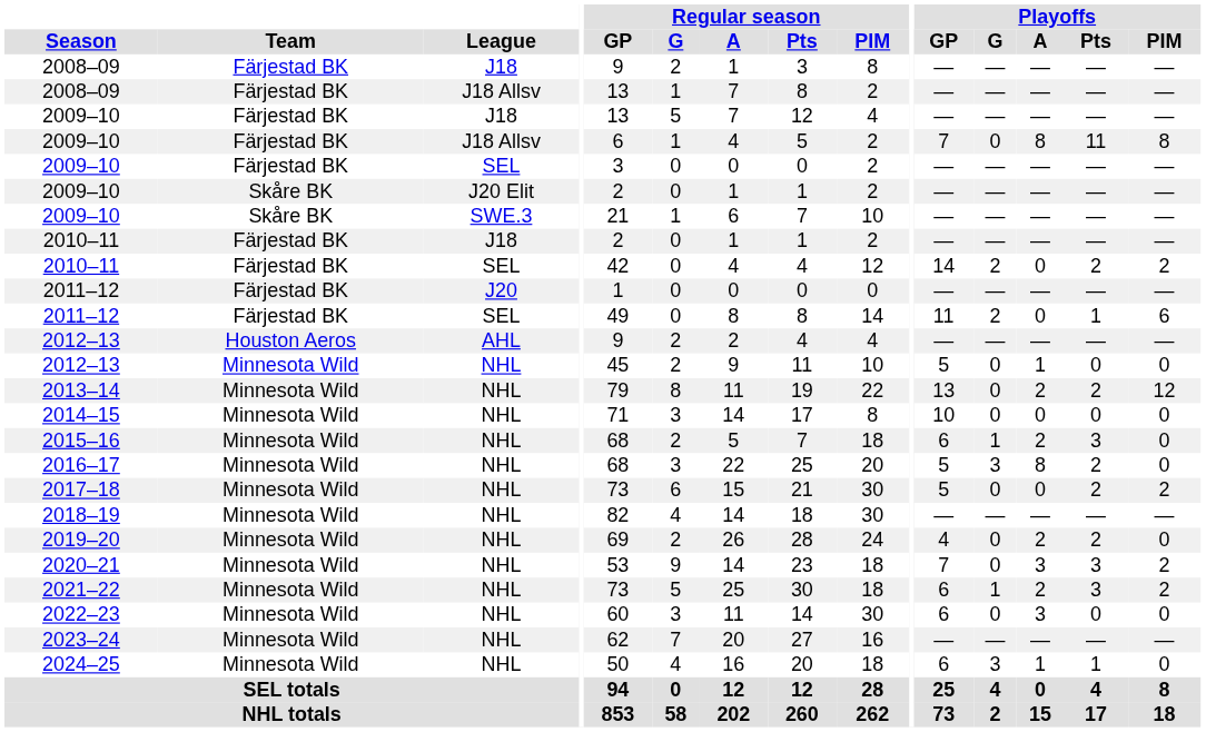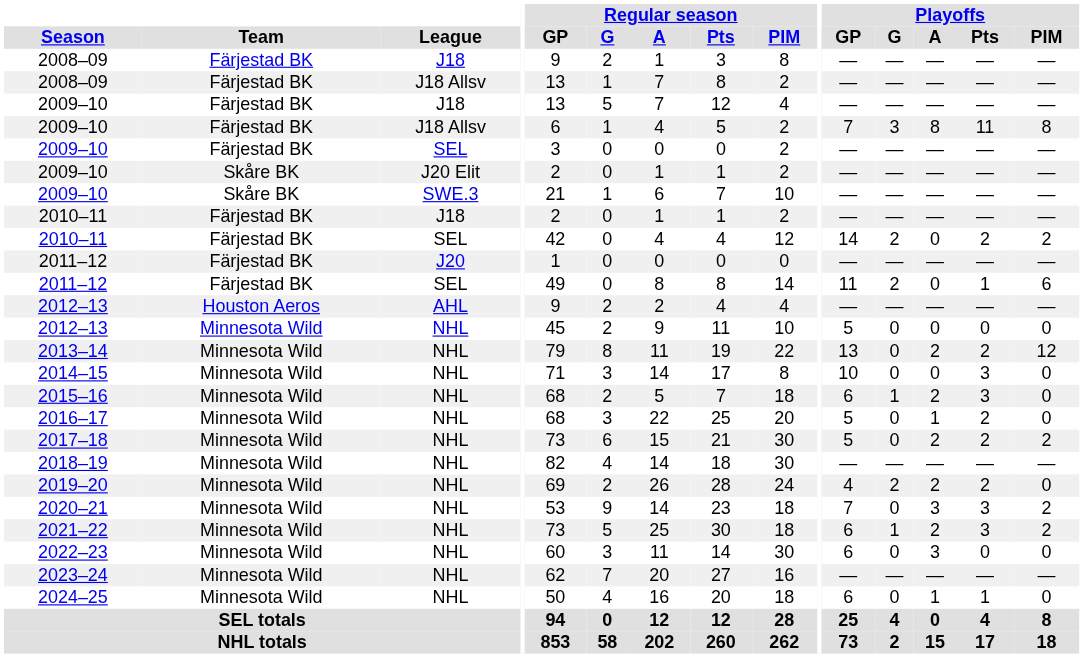 <table border="0" cellpadding="1" cellspacing="0" style="text-align:center; width:60em">
 <tr bgcolor="#e0e0e0">
 <th colspan="3" bgcolor="#ffffff"></th>
 <th rowspan="100" bgcolor="#ffffff"></th>
 <th colspan="5"><a href='#'>Regular season</a></th>
 <th rowspan="100" bgcolor="#ffffff"></th>
 <th colspan="5"><a href='#'>Playoffs</a></th>
 </tr>
 <tr bgcolor="#e0e0e0">
 <th><a href='#'>Season</a></th>
 <th>Team</th>
 <th>League</th>
 <th>GP</th>
 <th><a href='#'>G</a></th>
 <th><a href='#'>A</a></th>
 <th><a href='#'>Pts</a></th>
 <th><a href='#'>PIM</a></th>
 <th>GP</th>
 <th>G</th>
 <th>A</th>
 <th>Pts</th>
 <th>PIM</th>
 </tr>
 <tr>
 <td>2008–09</td>
 <td><a href='#'>Färjestad BK</a></td>
 <td><a href='#'>J18</a></td>
 <td>9</td>
 <td>2</td>
 <td>1</td>
 <td>3</td>
 <td>8</td>
 <td>—</td>
 <td>—</td>
 <td>—</td>
 <td>—</td>
 <td>—</td>
 </tr>
 <tr bgcolor="#f0f0f0">
 <td>2008–09</td>
 <td>Färjestad BK</td>
 <td>J18 Allsv</td>
 <td>13</td>
 <td>1</td>
 <td>7</td>
 <td>8</td>
 <td>2</td>
 <td>—</td>
 <td>—</td>
 <td>—</td>
 <td>—</td>
 <td>—</td>
 </tr>
 <tr>
 <td>2009–10</td>
 <td>Färjestad BK</td>
 <td>J18</td>
 <td>13</td>
 <td>5</td>
 <td>7</td>
 <td>12</td>
 <td>4</td>
 <td>—</td>
 <td>—</td>
 <td>—</td>
 <td>—</td>
 <td>—</td>
 </tr>
 <tr bgcolor="#f0f0f0">
 <td>2009–10</td>
 <td>Färjestad BK</td>
 <td>J18 Allsv</td>
 <td>6</td>
 <td>1</td>
 <td>4</td>
 <td>5</td>
 <td>2</td>
 <td>7</td>
-<td>0</td>
+<td>3</td>
 <td>8</td>
 <td>11</td>
 <td>8</td>
 </tr>
 <tr>
 <td><a href='#'>2009–10</a></td>
 <td>Färjestad BK</td>
 <td><a href='#'>SEL</a></td>
 <td>3</td>
 <td>0</td>
 <td>0</td>
 <td>0</td>
 <td>2</td>
 <td>—</td>
 <td>—</td>
 <td>—</td>
 <td>—</td>
 <td>—</td>
 </tr>
 <tr bgcolor="#f0f0f0">
 <td>2009–10</td>
 <td>Skåre BK</td>
 <td>J20 Elit</td>
 <td>2</td>
 <td>0</td>
 <td>1</td>
 <td>1</td>
 <td>2</td>
 <td>—</td>
 <td>—</td>
 <td>—</td>
 <td>—</td>
 <td>—</td>
 </tr>
 <tr>
 <td><a href='#'>2009–10</a></td>
 <td>Skåre BK</td>
 <td><a href='#'>SWE.3</a></td>
 <td>21</td>
 <td>1</td>
 <td>6</td>
 <td>7</td>
 <td>10</td>
 <td>—</td>
 <td>—</td>
 <td>—</td>
 <td>—</td>
 <td>—</td>
 </tr>
 <tr bgcolor="#f0f0f0">
 <td>2010–11</td>
 <td>Färjestad BK</td>
 <td>J18</td>
 <td>2</td>
 <td>0</td>
 <td>1</td>
 <td>1</td>
 <td>2</td>
 <td>—</td>
 <td>—</td>
 <td>—</td>
 <td>—</td>
 <td>—</td>
 </tr>
 <tr>
 <td><a href='#'>2010–11</a></td>
 <td>Färjestad BK</td>
 <td>SEL</td>
 <td>42</td>
 <td>0</td>
 <td>4</td>
 <td>4</td>
 <td>12</td>
 <td>14</td>
 <td>2</td>
 <td>0</td>
 <td>2</td>
 <td>2</td>
 </tr>
 <tr bgcolor="#f0f0f0">
 <td>2011–12</td>
 <td>Färjestad BK</td>
 <td><a href='#'>J20</a></td>
 <td>1</td>
 <td>0</td>
 <td>0</td>
 <td>0</td>
 <td>0</td>
 <td>—</td>
 <td>—</td>
 <td>—</td>
 <td>—</td>
 <td>—</td>
 </tr>
 <tr>
 <td><a href='#'>2011–12</a></td>
 <td>Färjestad BK</td>
 <td>SEL</td>
 <td>49</td>
 <td>0</td>
 <td>8</td>
 <td>8</td>
 <td>14</td>
 <td>11</td>
 <td>2</td>
 <td>0</td>
 <td>1</td>
 <td>6</td>
 </tr>
 <tr bgcolor="#f0f0f0">
 <td><a href='#'>2012–13</a></td>
 <td><a href='#'>Houston Aeros</a></td>
 <td><a href='#'>AHL</a></td>
 <td>9</td>
 <td>2</td>
 <td>2</td>
 <td>4</td>
 <td>4</td>
 <td>—</td>
 <td>—</td>
 <td>—</td>
 <td>—</td>
 <td>—</td>
 </tr>
 <tr>
 <td><a href='#'>2012–13</a></td>
 <td><a href='#'>Minnesota Wild</a></td>
 <td><a href='#'>NHL</a></td>
 <td>45</td>
 <td>2</td>
 <td>9</td>
 <td>11</td>
 <td>10</td>
 <td>5</td>
 <td>0</td>
-<td>1</td>
+<td>0</td>
 <td>0</td>
 <td>0</td>
 </tr>
 <tr bgcolor="#f0f0f0">
 <td><a href='#'>2013–14</a></td>
 <td>Minnesota Wild</td>
 <td>NHL</td>
 <td>79</td>
 <td>8</td>
 <td>11</td>
 <td>19</td>
 <td>22</td>
 <td>13</td>
 <td>0</td>
 <td>2</td>
 <td>2</td>
 <td>12</td>
 </tr>
 <tr>
 <td><a href='#'>2014–15</a></td>
 <td>Minnesota Wild</td>
 <td>NHL</td>
 <td>71</td>
 <td>3</td>
 <td>14</td>
 <td>17</td>
 <td>8</td>
 <td>10</td>
 <td>0</td>
 <td>0</td>
-<td>0</td>
+<td>3</td>
 <td>0</td>
 </tr>
 <tr bgcolor="#f0f0f0">
 <td><a href='#'>2015–16</a></td>
 <td>Minnesota Wild</td>
 <td>NHL</td>
 <td>68</td>
 <td>2</td>
 <td>5</td>
 <td>7</td>
 <td>18</td>
 <td>6</td>
 <td>1</td>
 <td>2</td>
 <td>3</td>
 <td>0</td>
 </tr>
 <tr>
 <td><a href='#'>2016–17</a></td>
 <td>Minnesota Wild</td>
 <td>NHL</td>
 <td>68</td>
 <td>3</td>
 <td>22</td>
 <td>25</td>
 <td>20</td>
 <td>5</td>
-<td>3</td>
-<td>8</td>
+<td>0</td>
+<td>1</td>
 <td>2</td>
 <td>0</td>
 </tr>
 <tr bgcolor="#f0f0f0">
 <td><a href='#'>2017–18</a></td>
 <td>Minnesota Wild</td>
 <td>NHL</td>
 <td>73</td>
 <td>6</td>
 <td>15</td>
 <td>21</td>
 <td>30</td>
 <td>5</td>
 <td>0</td>
-<td>0</td>
+<td>2</td>
 <td>2</td>
 <td>2</td>
 </tr>
 <tr>
 <td><a href='#'>2018–19</a></td>
 <td>Minnesota Wild</td>
 <td>NHL</td>
 <td>82</td>
 <td>4</td>
 <td>14</td>
 <td>18</td>
 <td>30</td>
 <td>—</td>
 <td>—</td>
 <td>—</td>
 <td>—</td>
 <td>—</td>
 </tr>
 <tr bgcolor="#f0f0f0">
 <td><a href='#'>2019–20</a></td>
 <td>Minnesota Wild</td>
 <td>NHL</td>
 <td>69</td>
 <td>2</td>
 <td>26</td>
 <td>28</td>
 <td>24</td>
 <td>4</td>
-<td>0</td>
+<td>2</td>
 <td>2</td>
 <td>2</td>
 <td>0</td>
 </tr>
 <tr>
 <td><a href='#'>2020–21</a></td>
 <td>Minnesota Wild</td>
 <td>NHL</td>
 <td>53</td>
 <td>9</td>
 <td>14</td>
 <td>23</td>
 <td>18</td>
 <td>7</td>
 <td>0</td>
 <td>3</td>
 <td>3</td>
 <td>2</td>
 </tr>
 <tr bgcolor="#f0f0f0">
 <td><a href='#'>2021–22</a></td>
 <td>Minnesota Wild</td>
 <td>NHL</td>
 <td>73</td>
 <td>5</td>
 <td>25</td>
 <td>30</td>
 <td>18</td>
 <td>6</td>
 <td>1</td>
 <td>2</td>
 <td>3</td>
 <td>2</td>
 </tr>
 <tr>
 <td><a href='#'>2022–23</a></td>
 <td>Minnesota Wild</td>
 <td>NHL</td>
 <td>60</td>
 <td>3</td>
 <td>11</td>
 <td>14</td>
 <td>30</td>
 <td>6</td>
 <td>0</td>
 <td>3</td>
 <td>0</td>
 <td>0</td>
 </tr>
 <tr bgcolor="#f0f0f0">
 <td><a href='#'>2023–24</a></td>
 <td>Minnesota Wild</td>
 <td>NHL</td>
 <td>62</td>
 <td>7</td>
 <td>20</td>
 <td>27</td>
 <td>16</td>
 <td>—</td>
 <td>—</td>
 <td>—</td>
 <td>—</td>
 <td>—</td>
 </tr>
 <tr>
 <td><a href='#'>2024–25</a></td>
 <td>Minnesota Wild</td>
 <td>NHL</td>
 <td>50</td>
 <td>4</td>
 <td>16</td>
 <td>20</td>
 <td>18</td>
 <td>6</td>
-<td>3</td>
+<td>0</td>
 <td>1</td>
 <td>1</td>
 <td>0</td>
 </tr>
 <tr bgcolor="#e0e0e0">
 <th colspan="3">SEL totals</th>
 <th>94</th>
 <th>0</th>
 <th>12</th>
 <th>12</th>
 <th>28</th>
 <th>25</th>
 <th>4</th>
 <th>0</th>
 <th>4</th>
 <th>8</th>
 </tr>
 <tr bgcolor="#e0e0e0">
 <th colspan="3">NHL totals</th>
 <th>853</th>
 <th>58</th>
 <th>202</th>
 <th>260</th>
 <th>262</th>
 <th>73</th>
 <th>2</th>
 <th>15</th>
 <th>17</th>
 <th>18</th>
 </tr>
 </table>
